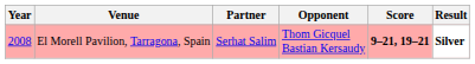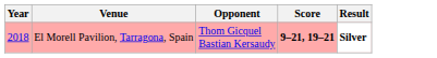 <table class="sortable wikitable" style="font-size: 90%;">
 <tr>
 <th>Year</th>
 <th>Venue</th>
-<th>Partner</th>
 <th>Opponent</th>
 <th>Score</th>
 <th>Result</th>
 </tr>
 <tr style="background:#FFAAAA">
-<td align="center"><a href='#'>2008</a></td>
+<td align="center"><a href='#'>2018</a></td>
 <td align="left">El Morell Pavilion, <a href='#'>Tarragona</a>, Spain</td>
-<td align="left"> <a href='#'>Serhat Salim</a></td>
 <td align="left"> <a href='#'>Thom Gicquel</a><br> <a href='#'>Bastian Kersaudy</a></td>
 <td align="left"><strong>9–21, 19–21</strong></td>
 <td style="text-align:left; background:white"> <strong>Silver</strong></td>
 </tr>
 </table>
